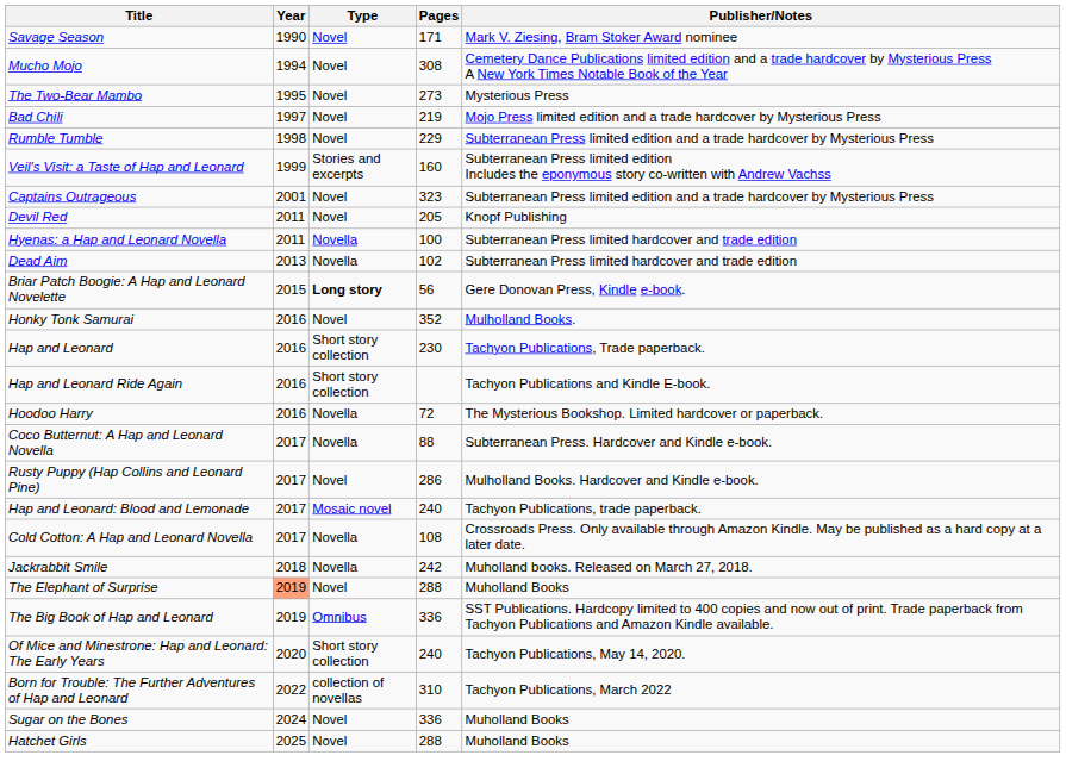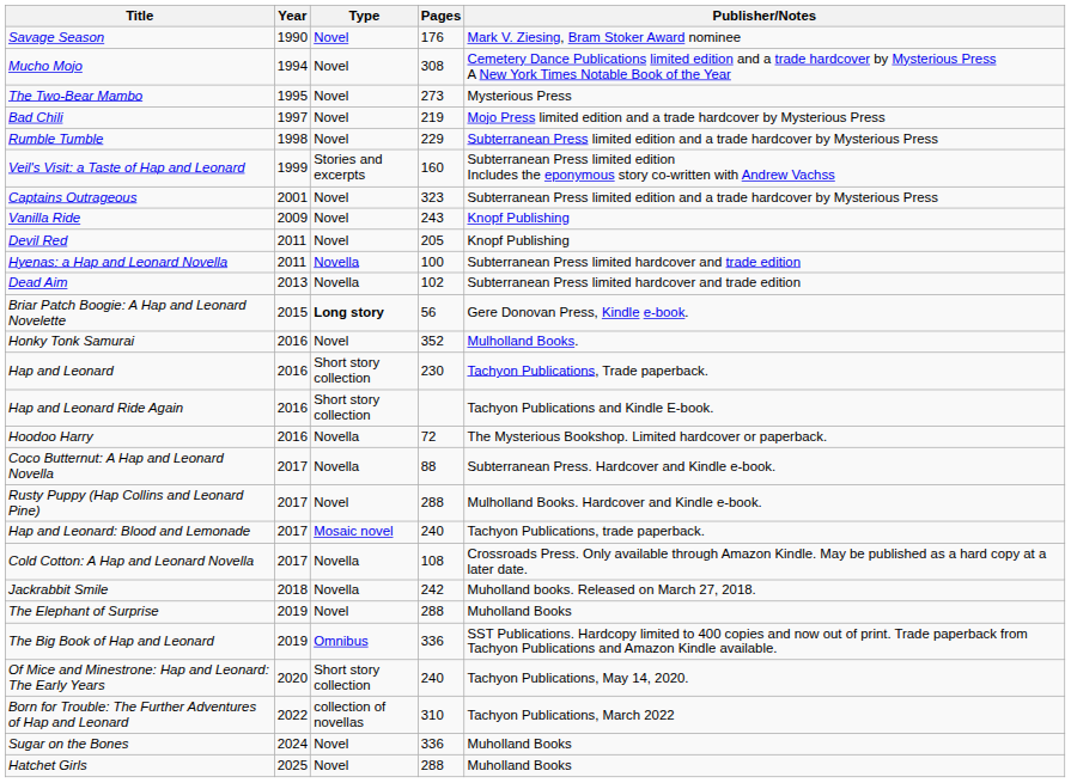 <table class="wikitable sortable">
 <tr>
 <th>Title</th>
 <th>Year</th>
 <th>Type</th>
 <th>Pages</th>
 <th>Publisher/Notes</th>
 </tr>
 <tr>
 <td><em><a href='#'>Savage Season</a></em></td>
 <td>1990</td>
 <td><a href='#'>Novel</a></td>
-<td>171</td>
+<td>176</td>
 <td><a href='#'>Mark V. Ziesing</a>, <a href='#'>Bram Stoker Award</a> nominee</td>
 </tr>
 <tr>
 <td><em><a href='#'>Mucho Mojo</a></em></td>
 <td>1994</td>
 <td>Novel</td>
 <td>308</td>
 <td><a href='#'>Cemetery Dance Publications</a> <a href='#'>limited edition</a> and a <a href='#'>trade hardcover</a> by <a href='#'>Mysterious Press</a><br>A <a href='#'>New York Times Notable Book of the Year</a></td>
 </tr>
 <tr>
 <td><em><a href='#'>The Two-Bear Mambo</a></em></td>
 <td>1995</td>
 <td>Novel</td>
 <td>273</td>
 <td>Mysterious Press</td>
 </tr>
 <tr>
 <td><em><a href='#'>Bad Chili</a></em></td>
 <td>1997</td>
 <td>Novel</td>
 <td>219</td>
 <td><a href='#'>Mojo Press</a> limited edition and a trade hardcover by Mysterious Press</td>
 </tr>
 <tr>
 <td><em><a href='#'>Rumble Tumble</a></em></td>
 <td>1998</td>
 <td>Novel</td>
 <td>229</td>
 <td><a href='#'>Subterranean Press</a> limited edition and a trade hardcover by Mysterious Press</td>
 </tr>
 <tr>
 <td><em><a href='#'>Veil's Visit: a Taste of Hap and Leonard</a></em></td>
 <td>1999</td>
 <td>Stories and excerpts</td>
 <td>160</td>
 <td>Subterranean Press limited edition<br>Includes the <a href='#'>eponymous</a> story co-written with <a href='#'>Andrew Vachss</a></td>
 </tr>
 <tr>
 <td><em><a href='#'>Captains Outrageous</a></em></td>
 <td>2001</td>
 <td>Novel</td>
 <td>323</td>
 <td>Subterranean Press limited edition and a trade hardcover by Mysterious Press</td>
+</tr>
+<tr>
+<td><em><a href='#'>Vanilla Ride</a></em></td>
+<td>2009</td>
+<td>Novel</td>
+<td>243</td>
+<td><a href='#'>Knopf Publishing</a></td>
 </tr>
 <tr>
 <td><em><a href='#'>Devil Red</a></em></td>
 <td>2011</td>
 <td>Novel</td>
 <td>205</td>
 <td>Knopf Publishing</td>
 </tr>
 <tr>
 <td><em><a href='#'>Hyenas: a Hap and Leonard Novella</a></em></td>
 <td>2011</td>
 <td><a href='#'>Novella</a></td>
 <td>100</td>
 <td>Subterranean Press limited hardcover and <a href='#'>trade edition</a></td>
 </tr>
 <tr>
 <td><em><a href='#'>Dead Aim</a></em></td>
 <td>2013</td>
 <td>Novella</td>
 <td>102</td>
 <td>Subterranean Press limited hardcover and trade edition</td>
 </tr>
 <tr>
 <td><em>Briar Patch Boogie: A Hap and Leonard Novelette</em></td>
 <td>2015</td>
 <td><strong>Long story</strong></td>
 <td>56</td>
 <td>Gere Donovan Press, <a href='#'>Kindle</a> <a href='#'>e-book</a>.</td>
 </tr>
 <tr>
 <td><em>Honky Tonk Samurai</em></td>
 <td>2016</td>
 <td>Novel</td>
 <td>352</td>
 <td><a href='#'>Mulholland Books</a>.</td>
 </tr>
 <tr>
 <td><em>Hap and Leonard</em></td>
 <td>2016</td>
 <td>Short story collection</td>
 <td>230</td>
 <td><a href='#'>Tachyon Publications</a>, Trade paperback.</td>
 </tr>
 <tr>
 <td><em>Hap and Leonard Ride Again</em></td>
 <td>2016</td>
 <td>Short story collection</td>
 <td></td>
 <td>Tachyon Publications and Kindle E-book.</td>
 </tr>
 <tr>
 <td><em>Hoodoo Harry</em></td>
 <td>2016</td>
 <td>Novella</td>
 <td>72</td>
 <td>The Mysterious Bookshop. Limited hardcover or paperback.</td>
 </tr>
 <tr>
 <td><em>Coco Butternut: A Hap and Leonard Novella</em></td>
 <td>2017</td>
 <td>Novella</td>
 <td>88</td>
 <td>Subterranean Press. Hardcover and Kindle e-book.</td>
 </tr>
 <tr>
 <td><em>Rusty Puppy (Hap Collins and Leonard Pine)</em></td>
 <td>2017</td>
 <td>Novel</td>
-<td>286</td>
+<td>288</td>
 <td>Mulholland Books. Hardcover and Kindle e-book.</td>
 </tr>
 <tr Short story collection>
 <td><em>Hap and Leonard: Blood and Lemonade</em></td>
 <td>2017</td>
 <td><a href='#'>Mosaic novel</a></td>
 <td>240</td>
 <td>Tachyon Publications, trade paperback.</td>
 </tr>
 <tr>
 <td><em>Cold Cotton: A Hap and Leonard Novella</em></td>
 <td>2017</td>
 <td>Novella</td>
 <td>108</td>
 <td>Crossroads Press. Only available through Amazon Kindle. May be published as a hard copy at a later date.</td>
 </tr>
 <tr>
 <td><em>Jackrabbit Smile</em></td>
 <td>2018</td>
 <td>Novella</td>
 <td>242</td>
 <td>Muholland books. Released on March 27, 2018.</td>
 </tr>
 <tr>
 <td><em>The Elephant of Surprise </em></td>
-<td style="background: lightsalmon;">2019</td>
+<td>2019</td>
 <td>Novel</td>
 <td>288</td>
 <td>Muholland Books</td>
 </tr>
 <tr>
 <td><em>The Big Book of Hap and Leonard</em></td>
 <td>2019</td>
 <td><a href='#'>Omnibus</a></td>
 <td>336</td>
 <td>SST Publications. Hardcopy limited to 400 copies and now out of print. Trade paperback from Tachyon Publications and Amazon Kindle available.</td>
 </tr>
 <tr>
 <td><em>Of Mice and Minestrone: Hap and Leonard: The Early Years</em></td>
 <td>2020</td>
 <td>Short story collection</td>
 <td>240</td>
 <td>Tachyon Publications, May 14, 2020.</td>
 </tr>
 <tr>
 <td><em>Born for Trouble: The Further Adventures of Hap and Leonard</em></td>
 <td>2022</td>
 <td>collection of novellas</td>
 <td>310</td>
 <td>Tachyon Publications, March 2022</td>
 </tr>
 <tr>
 <td><em>Sugar on the Bones </em></td>
 <td>2024</td>
 <td>Novel</td>
 <td>336</td>
 <td>Muholland Books</td>
 </tr>
 <tr>
 <td><em>Hatchet Girls </em></td>
 <td>2025</td>
 <td>Novel</td>
 <td>288</td>
 <td>Muholland Books</td>
 </tr>
 </table>
